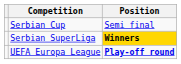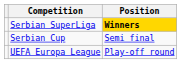 <table class="wikitable">
 <tr>
 <th></th>
 <th>Competition</th>
 <th>Position</th>
 </tr>
 <tr>
 <td></td>
+<td><a href='#'>Serbian SuperLiga</a></td>
+<td bgcolor=gold><strong>Winners</strong></td>
+</tr>
+<tr>
+<td></td>
 <td><a href='#'>Serbian Cup</a></td>
 <td><a href='#'>Semi final</a></td>
 </tr>
 <tr>
 <td></td>
-<td><a href='#'>Serbian SuperLiga</a></td>
-<td bgcolor=gold><strong>Winners</strong></td>
-</tr>
-<tr>
-<td></td>
 <td><a href='#'>UEFA Europa League</a></td>
-<td><strong><a href='#'>Play-off round</a></strong></td>
+<td><a href='#'>Play-off round</a></td>
 </tr>
 </table>
